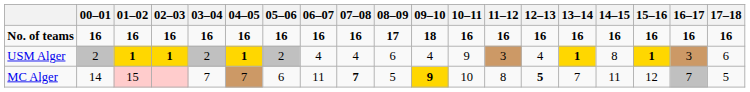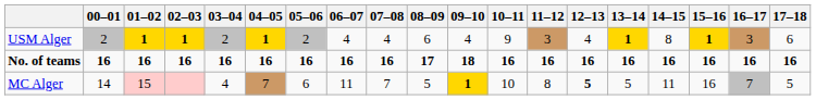 <table border=1  bordercolor="#CCCCCC" class=wikitable style="font-size:90%;">
 <tr align=LEFT valign=CENTER>
 <th></th>
 <th>00–01</th>
 <th>01–02</th>
 <th>02–03</th>
 <th>03–04</th>
 <th>04–05</th>
 <th>05–06</th>
 <th>06–07</th>
 <th>07–08</th>
 <th>08–09</th>
 <th>09–10</th>
 <th>10–11</th>
 <th>11–12</th>
 <th>12–13</th>
 <th>13–14</th>
 <th>14–15</th>
 <th>15–16</th>
 <th>16–17</th>
 <th>17–18</th>
+</tr>
+<tr align=CENTER valign=BOTTOM>
+<td align=LEFT><a href='#'>USM Alger</a></td>
+<td bgcolor=silver>2</td>
+<td bgcolor=gold><strong>1</strong></td>
+<td bgcolor=gold><strong>1</strong></td>
+<td bgcolor=silver>2</td>
+<td bgcolor=gold><strong>1</strong></td>
+<td bgcolor=silver>2</td>
+<td>4</td>
+<td>4</td>
+<td>6</td>
+<td>4</td>
+<td>9</td>
+<td bgcolor=#cc9966>3</td>
+<td>4</td>
+<td bgcolor=gold><strong>1</strong></td>
+<td>8</td>
+<td bgcolor=gold><strong>1</strong></td>
+<td bgcolor=#cc9966>3</td>
+<td>6</td>
 </tr>
 <tr align=CENTER>
 <td><strong>No. of teams</strong></td>
 <td><strong>16</strong></td>
 <td><strong>16</strong></td>
 <td><strong>16</strong></td>
 <td><strong>16</strong></td>
 <td><strong>16</strong></td>
 <td><strong>16</strong></td>
 <td><strong>16</strong></td>
 <td><strong>16</strong></td>
 <td><strong>17</strong></td>
 <td><strong>18</strong></td>
 <td><strong>16</strong></td>
 <td><strong>16</strong></td>
 <td><strong>16</strong></td>
 <td><strong>16</strong></td>
 <td><strong>16</strong></td>
 <td><strong>16</strong></td>
 <td><strong>16</strong></td>
 <td><strong>16</strong></td>
 </tr>
 <tr align=CENTER valign=BOTTOM>
-<td align=LEFT><a href='#'>USM Alger</a></td>
-<td bgcolor=silver>2</td>
-<td bgcolor=gold><strong>1</strong></td>
-<td bgcolor=gold><strong>1</strong></td>
-<td bgcolor=silver>2</td>
-<td bgcolor=gold><strong>1</strong></td>
-<td bgcolor=silver>2</td>
-<td>4</td>
-<td>4</td>
-<td>6</td>
-<td>4</td>
-<td>9</td>
-<td bgcolor=#cc9966>3</td>
-<td>4</td>
-<td bgcolor=gold><strong>1</strong></td>
-<td>8</td>
-<td bgcolor=gold><strong>1</strong></td>
-<td bgcolor=#cc9966>3</td>
-<td>6</td>
-</tr>
-<tr align=CENTER valign=BOTTOM>
 <td align=LEFT><a href='#'>MC Alger</a></td>
 <td>14</td>
 <td bgcolor=#FFCCCC>15</td>
 <td bgcolor=#FFCCCC></td>
-<td>7</td>
+<td>4</td>
 <td bgcolor=#cc9966>7</td>
 <td>6</td>
 <td>11</td>
-<td><strong>7</strong></td>
+<td>7</td>
 <td>5</td>
-<td bgcolor=gold><strong>9</strong></td>
+<td bgcolor=gold><strong>1</strong></td>
 <td>10</td>
 <td>8</td>
 <td><strong>5</strong></td>
-<td>7</td>
+<td>5</td>
 <td>11</td>
-<td>12</td>
+<td>16</td>
 <td bgcolor=silver>7</td>
 <td>5</td>
 </tr>
 </table>
